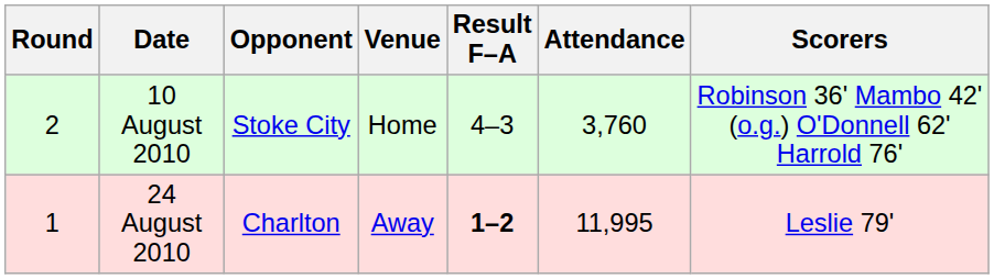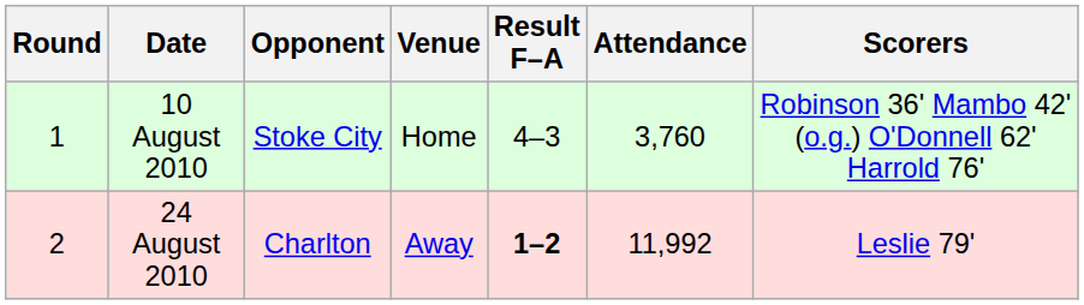 <table class="wikitable" style="text-align:center">
 <tr>
 <th>Round</th>
 <th>Date</th>
 <th>Opponent</th>
 <th>Venue</th>
 <th>Result<br>F–A</th>
 <th>Attendance</th>
 <th>Scorers</th>
 </tr>
 <tr style="background: #ddffdd;">
-<td>2</td>
+<td>1</td>
 <td>10 August 2010</td>
 <td><a href='#'>Stoke City</a></td>
 <td>Home</td>
 <td>4–3</td>
 <td>3,760</td>
 <td><a href='#'>Robinson</a> 36' <a href='#'>Mambo</a> 42' (<a href='#'>o.g.</a>) <a href='#'>O'Donnell</a> 62' <a href='#'>Harrold</a> 76'</td>
 </tr>
 <tr style="background: #ffdddd;">
-<td>1</td>
+<td>2</td>
 <td>24 August 2010</td>
 <td><a href='#'>Charlton</a></td>
 <td><a href='#'>Away</a></td>
 <td><strong>1–2</strong></td>
-<td>11,995</td>
+<td>11,992</td>
 <td><a href='#'>Leslie</a> 79'</td>
 </tr>
 </table>
